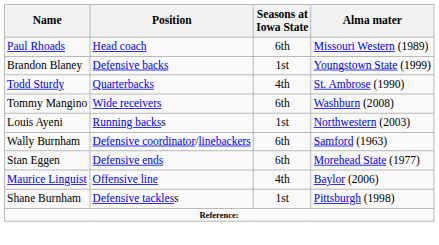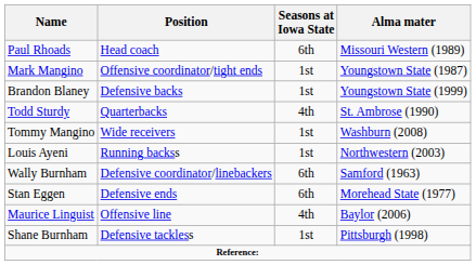 <table class="wikitable" border="1" style="font-size:90%;">
 <tr>
 <th>Name</th>
 <th>Position</th>
 <th>Seasons at<br>Iowa State</th>
 <th>Alma mater</th>
 </tr>
 <tr>
 <td><a href='#'>Paul Rhoads</a></td>
 <td><a href='#'>Head coach</a></td>
 <td align=center>6th</td>
 <td><a href='#'>Missouri Western</a> (1989)</td>
+</tr>
+<tr>
+<td><a href='#'>Mark Mangino</a></td>
+<td><a href='#'>Offensive coordinator</a>/<a href='#'>tight ends</a></td>
+<td align=center>1st</td>
+<td><a href='#'>Youngstown State</a> (1987)</td>
 </tr>
 <tr>
 <td>Brandon Blaney</td>
 <td><a href='#'>Defensive backs</a></td>
 <td align=center>1st</td>
 <td><a href='#'>Youngstown State</a> (1999)</td>
 </tr>
 <tr>
 <td><a href='#'>Todd Sturdy</a></td>
 <td><a href='#'>Quarterbacks</a></td>
 <td align=center>4th</td>
 <td><a href='#'>St. Ambrose</a> (1990)</td>
 </tr>
 <tr>
 <td>Tommy Mangino</td>
 <td><a href='#'>Wide receivers</a></td>
-<td align=center>6th</td>
+<td align=center>1st</td>
 <td><a href='#'>Washburn</a> (2008)</td>
 </tr>
 <tr>
 <td>Louis Ayeni</td>
 <td><a href='#'>Running backs</a>s</td>
 <td align=center>1st</td>
 <td><a href='#'>Northwestern</a> (2003)</td>
 </tr>
 <tr>
 <td>Wally Burnham</td>
 <td><a href='#'>Defensive coordinator</a>/<a href='#'>linebackers</a></td>
 <td align=center>6th</td>
 <td><a href='#'>Samford</a> (1963)</td>
 </tr>
 <tr>
 <td>Stan Eggen</td>
 <td><a href='#'>Defensive ends</a></td>
 <td align=center>6th</td>
 <td><a href='#'>Morehead State</a> (1977)</td>
 </tr>
 <tr>
 <td><a href='#'>Maurice Linguist</a></td>
 <td><a href='#'>Offensive line</a></td>
 <td align=center>4th</td>
 <td><a href='#'>Baylor</a> (2006)</td>
 </tr>
 <tr>
 <td>Shane Burnham</td>
 <td><a href='#'>Defensive tackles</a>s</td>
 <td align=center>1st</td>
 <td><a href='#'>Pittsburgh</a> (1998)</td>
 </tr>
 <tr>
 <td colspan="4" style="font-size: 8pt" align="center"><strong>Reference:</strong></td>
 </tr>
 </table>
